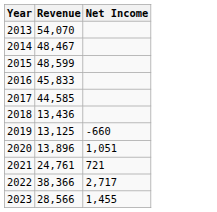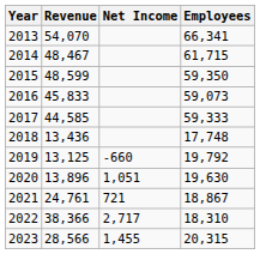 <table class="wikitable">
 <tr>
 <th>Year</th>
 <th>Revenue</th>
 <th>Net Income</th>
+<th>Employees</th>
 </tr>
 <tr>
 <td>2013</td>
 <td>54,070</td>
 <td></td>
+<td>66,341</td>
 </tr>
 <tr>
 <td>2014</td>
 <td>48,467</td>
 <td></td>
+<td>61,715</td>
 </tr>
 <tr>
 <td>2015</td>
 <td>48,599</td>
 <td></td>
+<td>59,350</td>
 </tr>
 <tr>
 <td>2016</td>
 <td>45,833</td>
 <td></td>
+<td>59,073</td>
 </tr>
 <tr>
 <td>2017</td>
 <td>44,585</td>
 <td></td>
+<td>59,333</td>
 </tr>
 <tr>
 <td>2018</td>
 <td>13,436</td>
 <td></td>
+<td>17,748</td>
 </tr>
 <tr>
 <td>2019</td>
 <td>13,125</td>
 <td>-660</td>
+<td>19,792</td>
 </tr>
 <tr>
 <td>2020</td>
 <td>13,896</td>
 <td>1,051</td>
+<td>19,630</td>
 </tr>
 <tr>
 <td>2021</td>
 <td>24,761</td>
 <td>721</td>
+<td>18,867</td>
 </tr>
 <tr>
 <td>2022</td>
 <td>38,366</td>
 <td>2,717</td>
+<td>18,310</td>
 </tr>
 <tr>
 <td>2023</td>
 <td>28,566</td>
 <td>1,455</td>
+<td>20,315</td>
 </tr>
 </table>
